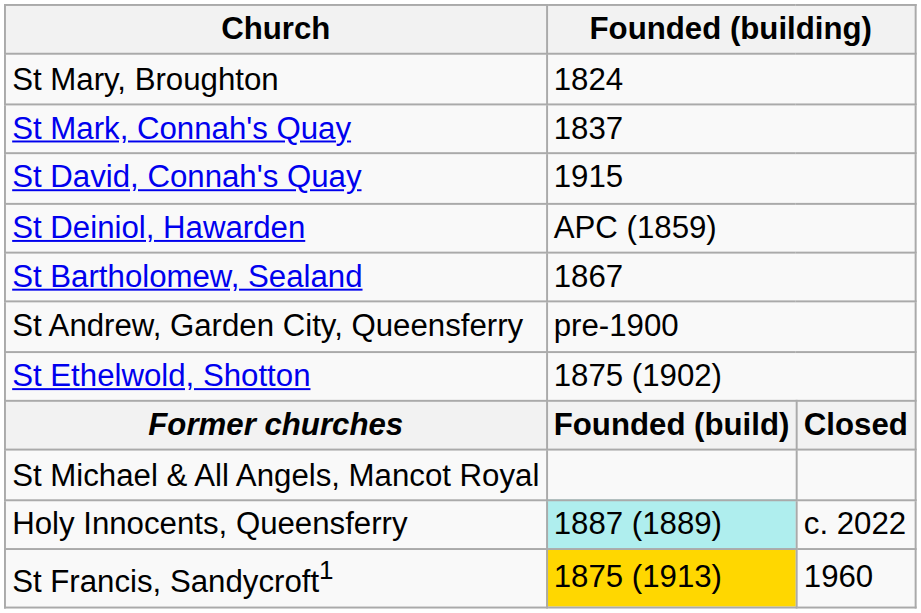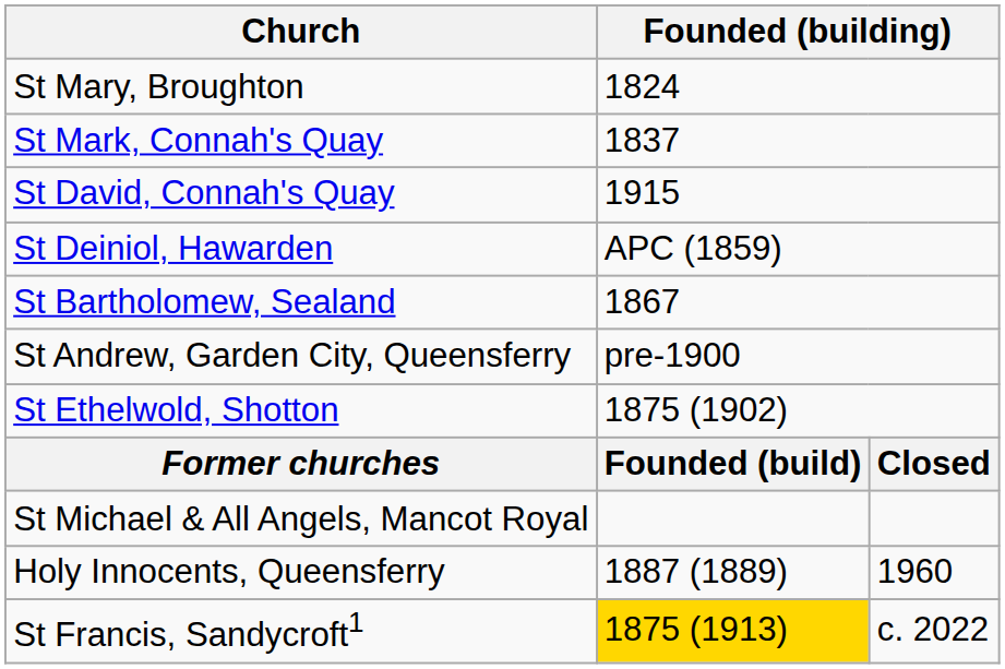 <table class="wikitable">
 <tr>
 <th>Church</th>
 <th colspan="2">Founded (building)</th>
 </tr>
 <tr>
 <td>St Mary, Broughton</td>
 <td colspan="2">1824</td>
 </tr>
 <tr>
 <td><a href='#'>St Mark, Connah's Quay</a></td>
 <td colspan="2">1837</td>
 </tr>
 <tr>
 <td><a href='#'>St David, Connah's Quay</a></td>
 <td colspan="2">1915</td>
 </tr>
 <tr>
 <td><a href='#'>St Deiniol, Hawarden</a></td>
 <td colspan="2">APC (1859)</td>
 </tr>
 <tr>
 <td><a href='#'>St Bartholomew, Sealand</a></td>
 <td colspan="2">1867</td>
 </tr>
 <tr>
 <td>St Andrew, Garden City, Queensferry</td>
 <td colspan="2">pre-1900</td>
 </tr>
 <tr>
 <td><a href='#'>St Ethelwold, Shotton</a></td>
 <td colspan="2">1875 (1902)</td>
 </tr>
 <tr>
 <th><em>Former churches</em></th>
 <th>Founded (build)</th>
 <th>Closed</th>
 </tr>
 <tr>
 <td>St Michael & All Angels, Mancot Royal</td>
 <td></td>
 <td></td>
 </tr>
 <tr>
 <td>Holy Innocents, Queensferry</td>
-<td style="background: paleturquoise;">1887 (1889)</td>
-<td>c. 2022</td>
+<td>1887 (1889)</td>
+<td>1960</td>
 </tr>
 <tr>
 <td>St Francis, Sandycroft<sup>1</sup></td>
 <td style="background: gold;">1875 (1913)</td>
-<td>1960</td>
+<td>c. 2022</td>
 </tr>
 </table>
